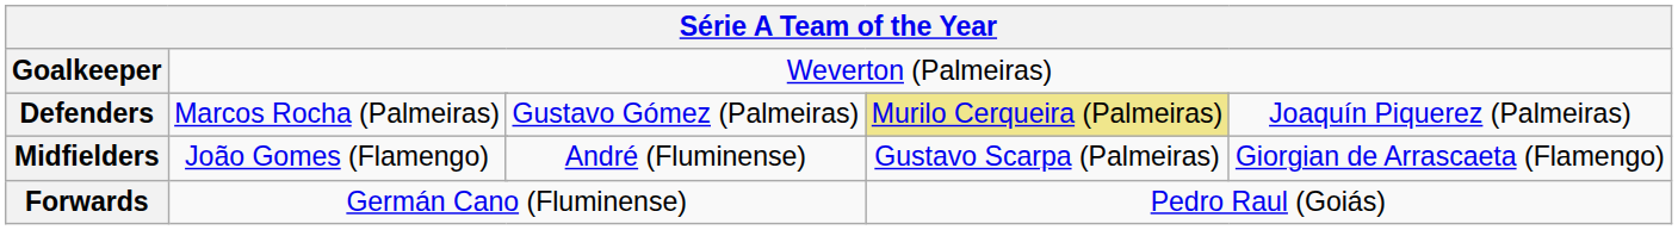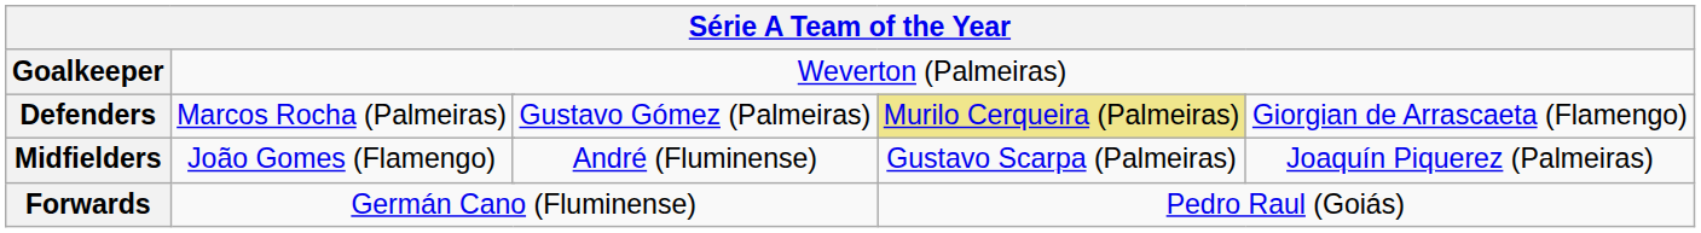 <table class="wikitable" style="text-align:center">
 <tr>
 <th colspan="8"><a href='#'>Série A Team of the Year</a></th>
 </tr>
 <tr>
 <th>Goalkeeper</th>
 <td colspan="7"> <a href='#'>Weverton</a> (Palmeiras)</td>
 </tr>
 <tr>
 <th>Defenders</th>
 <td colspan="3"> <a href='#'>Marcos Rocha</a> (Palmeiras)</td>
 <td colspan="2"> <a href='#'>Gustavo Gómez</a> (Palmeiras)</td>
 <td style="background: khaki;"> <a href='#'>Murilo Cerqueira</a> (Palmeiras)</td>
-<td> <a href='#'>Joaquín Piquerez</a> (Palmeiras)</td>
+<td> <a href='#'>Giorgian de Arrascaeta</a> (Flamengo)</td>
 </tr>
 <tr>
 <th>Midfielders</th>
 <td colspan="3"> <a href='#'>João Gomes</a> (Flamengo)</td>
 <td> <a href='#'>André</a> (Fluminense)</td>
 <td colspan="2"> <a href='#'>Gustavo Scarpa</a> (Palmeiras)</td>
-<td> <a href='#'>Giorgian de Arrascaeta</a> (Flamengo)</td>
+<td> <a href='#'>Joaquín Piquerez</a> (Palmeiras)</td>
 </tr>
 <tr>
 <th>Forwards</th>
 <td colspan="5"> <a href='#'>Germán Cano</a> (Fluminense)</td>
 <td colspan="2"> <a href='#'>Pedro Raul</a> (Goiás)</td>
 </tr>
 </table>
